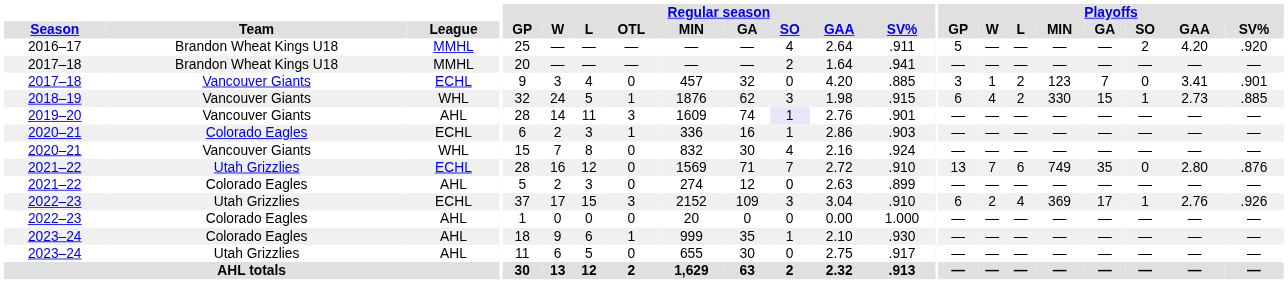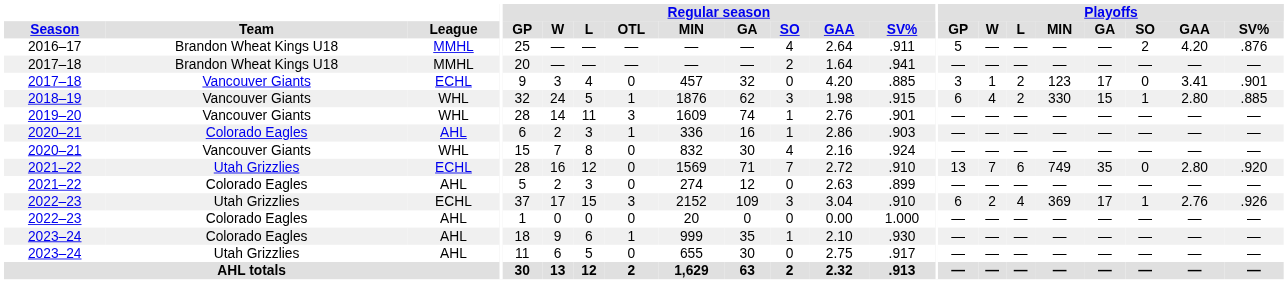 <table border="0" cellpadding="1" cellspacing="0" ID="Table3" style="text-align:center; width:75%;">
 <tr style="background:#e0e0e0;">
 <th colspan="3" style="background:#fff;"></th>
 <th rowspan="99" style="background:#fff;"></th>
 <th colspan="9" style="background:#e0e0e0;"><a href='#'>Regular season</a></th>
 <th rowspan="99" style="background:#fff;"></th>
 <th colspan="8" style="background:#e0e0e0;"><a href='#'>Playoffs</a></th>
 </tr>
 <tr bgcolor="#e0e0e0">
 <th><a href='#'>Season</a></th>
 <th>Team</th>
 <th>League</th>
 <th>GP</th>
 <th>W</th>
 <th>L</th>
 <th>OTL</th>
 <th>MIN</th>
 <th>GA</th>
 <th><a href='#'>SO</a></th>
 <th><a href='#'>GAA</a></th>
 <th><a href='#'>SV%</a></th>
 <th>GP</th>
 <th>W</th>
 <th>L</th>
 <th>MIN</th>
 <th>GA</th>
 <th>SO</th>
 <th>GAA</th>
 <th>SV%</th>
 </tr>
 <tr>
 <td>2016–17</td>
 <td>Brandon Wheat Kings U18</td>
 <td><a href='#'>MMHL</a></td>
 <td>25</td>
 <td>—</td>
 <td>—</td>
 <td>—</td>
 <td>—</td>
 <td>—</td>
 <td>4</td>
 <td>2.64</td>
 <td>.911</td>
 <td>5</td>
 <td>—</td>
 <td>—</td>
 <td>—</td>
 <td>—</td>
 <td>2</td>
 <td>4.20</td>
-<td>.920</td>
+<td>.876</td>
 </tr>
 <tr bgcolor="#f0f0f0">
 <td>2017–18</td>
 <td>Brandon Wheat Kings U18</td>
 <td>MMHL</td>
 <td>20</td>
 <td>—</td>
 <td>—</td>
 <td>—</td>
 <td>—</td>
 <td>—</td>
 <td>2</td>
 <td>1.64</td>
 <td>.941</td>
 <td>—</td>
 <td>—</td>
 <td>—</td>
 <td>—</td>
 <td>—</td>
 <td>—</td>
 <td>—</td>
 <td>—</td>
 </tr>
 <tr>
 <td><a href='#'>2017–18</a></td>
 <td><a href='#'>Vancouver Giants</a></td>
 <td><a href='#'>ECHL</a></td>
 <td>9</td>
 <td>3</td>
 <td>4</td>
 <td>0</td>
 <td>457</td>
 <td>32</td>
 <td>0</td>
 <td>4.20</td>
 <td>.885</td>
 <td>3</td>
 <td>1</td>
 <td>2</td>
 <td>123</td>
-<td>7</td>
+<td>17</td>
 <td>0</td>
 <td>3.41</td>
 <td>.901</td>
 </tr>
 <tr bgcolor="#f0f0f0">
 <td><a href='#'>2018–19</a></td>
 <td>Vancouver Giants</td>
 <td>WHL</td>
 <td>32</td>
 <td>24</td>
 <td>5</td>
 <td>1</td>
 <td>1876</td>
 <td>62</td>
 <td>3</td>
 <td>1.98</td>
 <td>.915</td>
 <td>6</td>
 <td>4</td>
 <td>2</td>
 <td>330</td>
 <td>15</td>
 <td>1</td>
-<td>2.73</td>
+<td>2.80</td>
 <td>.885</td>
 </tr>
 <tr>
 <td><a href='#'>2019–20</a></td>
 <td>Vancouver Giants</td>
-<td>AHL</td>
+<td>WHL</td>
 <td>28</td>
 <td>14</td>
 <td>11</td>
 <td>3</td>
 <td>1609</td>
 <td>74</td>
-<td style="background: lavender;">1</td>
+<td>1</td>
 <td>2.76</td>
 <td>.901</td>
 <td>—</td>
 <td>—</td>
 <td>—</td>
 <td>—</td>
 <td>—</td>
 <td>—</td>
 <td>—</td>
 <td>—</td>
 </tr>
 <tr bgcolor="#f0f0f0">
 <td><a href='#'>2020–21</a></td>
 <td><a href='#'>Colorado Eagles</a></td>
-<td>ECHL</td>
+<td><a href='#'>AHL</a></td>
 <td>6</td>
 <td>2</td>
 <td>3</td>
 <td>1</td>
 <td>336</td>
 <td>16</td>
 <td>1</td>
 <td>2.86</td>
 <td>.903</td>
 <td>—</td>
 <td>—</td>
 <td>—</td>
 <td>—</td>
 <td>—</td>
 <td>—</td>
 <td>—</td>
 <td>—</td>
 </tr>
 <tr>
 <td><a href='#'>2020–21</a></td>
 <td>Vancouver Giants</td>
 <td>WHL</td>
 <td>15</td>
 <td>7</td>
 <td>8</td>
 <td>0</td>
 <td>832</td>
 <td>30</td>
 <td>4</td>
 <td>2.16</td>
 <td>.924</td>
 <td>—</td>
 <td>—</td>
 <td>—</td>
 <td>—</td>
 <td>—</td>
 <td>—</td>
 <td>—</td>
 <td>—</td>
 </tr>
 <tr bgcolor="#f0f0f0">
 <td><a href='#'>2021–22</a></td>
 <td><a href='#'>Utah Grizzlies</a></td>
 <td><a href='#'>ECHL</a></td>
 <td>28</td>
 <td>16</td>
 <td>12</td>
 <td>0</td>
 <td>1569</td>
 <td>71</td>
 <td>7</td>
 <td>2.72</td>
 <td>.910</td>
 <td>13</td>
 <td>7</td>
 <td>6</td>
 <td>749</td>
 <td>35</td>
 <td>0</td>
 <td>2.80</td>
-<td>.876</td>
+<td>.920</td>
 </tr>
 <tr>
 <td><a href='#'>2021–22</a></td>
 <td>Colorado Eagles</td>
 <td>AHL</td>
 <td>5</td>
 <td>2</td>
 <td>3</td>
 <td>0</td>
 <td>274</td>
 <td>12</td>
 <td>0</td>
 <td>2.63</td>
 <td>.899</td>
 <td>—</td>
 <td>—</td>
 <td>—</td>
 <td>—</td>
 <td>—</td>
 <td>—</td>
 <td>—</td>
 <td>—</td>
 </tr>
 <tr bgcolor="#f0f0f0">
 <td><a href='#'>2022–23</a></td>
 <td>Utah Grizzlies</td>
 <td>ECHL</td>
 <td>37</td>
 <td>17</td>
 <td>15</td>
 <td>3</td>
 <td>2152</td>
 <td>109</td>
 <td>3</td>
 <td>3.04</td>
 <td>.910</td>
 <td>6</td>
 <td>2</td>
 <td>4</td>
 <td>369</td>
 <td>17</td>
 <td>1</td>
 <td>2.76</td>
 <td>.926</td>
 </tr>
 <tr>
 <td><a href='#'>2022–23</a></td>
 <td>Colorado Eagles</td>
 <td>AHL</td>
 <td>1</td>
 <td>0</td>
 <td>0</td>
 <td>0</td>
 <td>20</td>
 <td>0</td>
 <td>0</td>
 <td>0.00</td>
 <td>1.000</td>
 <td>—</td>
 <td>—</td>
 <td>—</td>
 <td>—</td>
 <td>—</td>
 <td>—</td>
 <td>—</td>
 <td>—</td>
 </tr>
 <tr bgcolor="#f0f0f0">
 <td><a href='#'>2023–24</a></td>
 <td>Colorado Eagles</td>
 <td>AHL</td>
 <td>18</td>
 <td>9</td>
 <td>6</td>
 <td>1</td>
 <td>999</td>
 <td>35</td>
 <td>1</td>
 <td>2.10</td>
 <td>.930</td>
 <td>—</td>
 <td>—</td>
 <td>—</td>
 <td>—</td>
 <td>—</td>
 <td>—</td>
 <td>—</td>
 <td>—</td>
 </tr>
 <tr>
 <td><a href='#'>2023–24</a></td>
 <td>Utah Grizzlies</td>
 <td>AHL</td>
 <td>11</td>
 <td>6</td>
 <td>5</td>
 <td>0</td>
 <td>655</td>
 <td>30</td>
 <td>0</td>
 <td>2.75</td>
 <td>.917</td>
 <td>—</td>
 <td>—</td>
 <td>—</td>
 <td>—</td>
 <td>—</td>
 <td>—</td>
 <td>—</td>
 <td>—</td>
 </tr>
 <tr bgcolor="#e0e0e0">
 <th colspan="3">AHL totals</th>
 <th>30</th>
 <th>13</th>
 <th>12</th>
 <th>2</th>
 <th>1,629</th>
 <th>63</th>
 <th>2</th>
 <th>2.32</th>
 <th>.913</th>
 <th>—</th>
 <th>—</th>
 <th>—</th>
 <th>—</th>
 <th>—</th>
 <th>—</th>
 <th>—</th>
 <th>—</th>
 </tr>
 </table>
